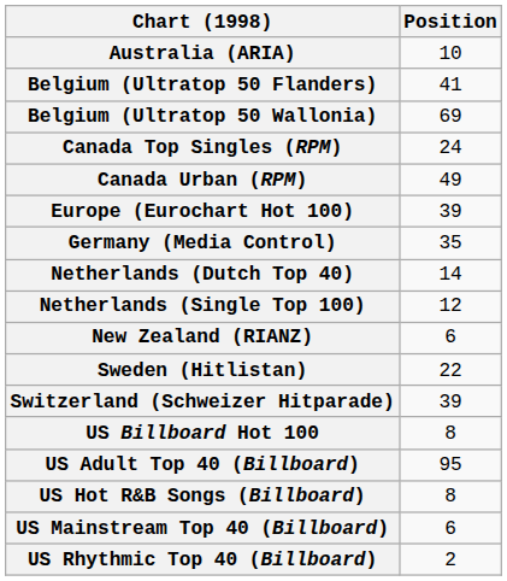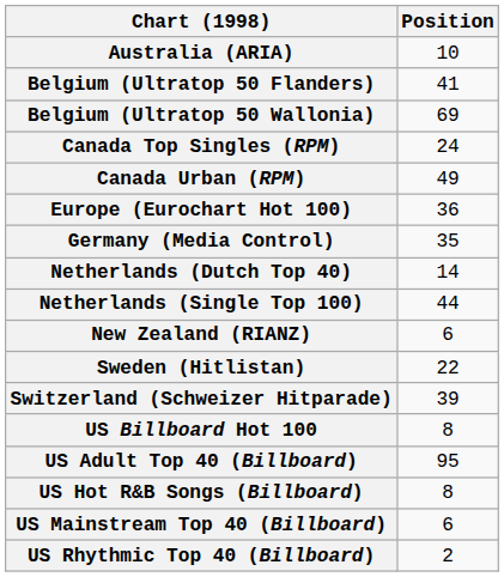 <table class="wikitable sortable plainrowheaders" style="text-align:center">
 <tr>
 <th>Chart (1998)</th>
 <th>Position</th>
 </tr>
 <tr>
 <th scope="row">Australia (ARIA)</th>
 <td>10</td>
 </tr>
 <tr>
 <th scope="row">Belgium (Ultratop 50 Flanders)</th>
 <td>41</td>
 </tr>
 <tr>
 <th scope="row">Belgium (Ultratop 50 Wallonia)</th>
 <td>69</td>
 </tr>
 <tr>
 <th scope="row">Canada Top Singles (<em>RPM</em>)</th>
 <td>24</td>
 </tr>
 <tr>
 <th scope="row">Canada Urban (<em>RPM</em>)</th>
 <td>49</td>
 </tr>
 <tr>
 <th scope="row">Europe (Eurochart Hot 100)</th>
-<td>39</td>
+<td>36</td>
 </tr>
 <tr>
 <th scope="row">Germany (Media Control)</th>
 <td>35</td>
 </tr>
 <tr>
 <th scope="row">Netherlands (Dutch Top 40)</th>
 <td>14</td>
 </tr>
 <tr>
 <th scope="row">Netherlands (Single Top 100)</th>
-<td>12</td>
+<td>44</td>
 </tr>
 <tr>
 <th scope="row">New Zealand (RIANZ)</th>
 <td>6</td>
 </tr>
 <tr>
 <th scope="row">Sweden (Hitlistan)</th>
 <td>22</td>
 </tr>
 <tr>
 <th scope="row">Switzerland (Schweizer Hitparade)</th>
 <td>39</td>
 </tr>
 <tr>
 <th scope="row">US <em>Billboard</em> Hot 100</th>
 <td>8</td>
 </tr>
 <tr>
 <th scope="row">US Adult Top 40 (<em>Billboard</em>)</th>
 <td>95</td>
 </tr>
 <tr>
 <th scope="row">US Hot R&B Songs (<em>Billboard</em>)</th>
 <td>8</td>
 </tr>
 <tr>
 <th scope="row">US Mainstream Top 40 (<em>Billboard</em>)</th>
 <td>6</td>
 </tr>
 <tr>
 <th scope="row">US Rhythmic Top 40 (<em>Billboard</em>)</th>
 <td>2</td>
 </tr>
 </table>
